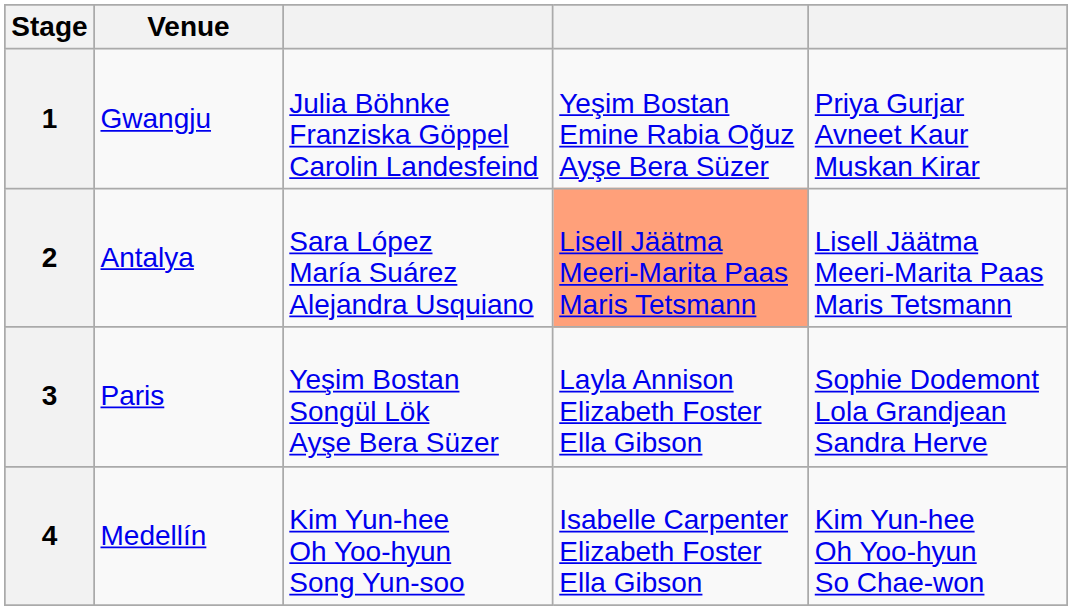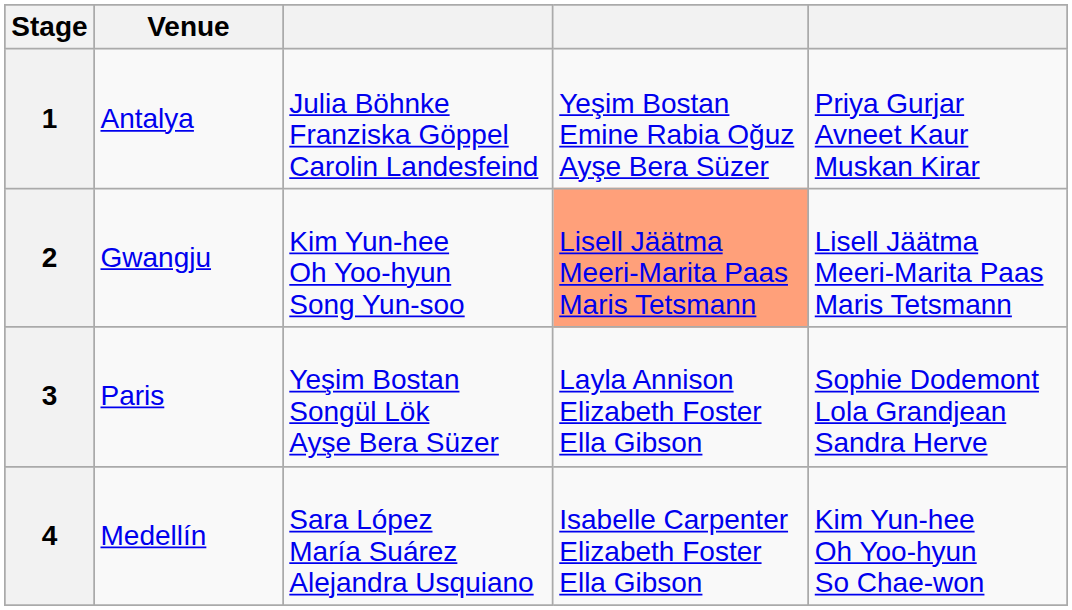 <table class="wikitable">
 <tr>
 <th>Stage</th>
 <th width=140>Venue</th>
 <th width=210></th>
 <th width=210></th>
 <th width=210></th>
 </tr>
 <tr>
 <th>1</th>
-<td> <a href='#'>Gwangju</a></td>
+<td> <a href='#'>Antalya</a></td>
 <td> <br> <a href='#'>Julia Böhnke</a> <br> <a href='#'>Franziska Göppel</a> <br> <a href='#'>Carolin Landesfeind</a></td>
 <td> <br> <a href='#'>Yeşim Bostan</a> <br> <a href='#'>Emine Rabia Oğuz</a> <br> <a href='#'>Ayşe Bera Süzer</a></td>
 <td> <br> <a href='#'>Priya Gurjar</a> <br> <a href='#'>Avneet Kaur</a> <br> <a href='#'>Muskan Kirar</a></td>
 </tr>
 <tr>
 <th>2</th>
-<td> <a href='#'>Antalya</a></td>
-<td> <br> <a href='#'>Sara López</a> <br> <a href='#'>María Suárez</a> <br> <a href='#'>Alejandra Usquiano</a></td>
+<td> <a href='#'>Gwangju</a></td>
+<td> <br> <a href='#'>Kim Yun-hee</a> <br> <a href='#'>Oh Yoo-hyun</a> <br> <a href='#'>Song Yun-soo</a></td>
 <td style="background: lightsalmon;"> <br> <a href='#'>Lisell Jäätma</a> <br> <a href='#'>Meeri-Marita Paas</a> <br> <a href='#'>Maris Tetsmann</a></td>
 <td> <br> <a href='#'>Lisell Jäätma</a> <br> <a href='#'>Meeri-Marita Paas</a> <br> <a href='#'>Maris Tetsmann</a></td>
 </tr>
 <tr>
 <th>3</th>
 <td> <a href='#'>Paris</a></td>
 <td> <br> <a href='#'>Yeşim Bostan</a> <br> <a href='#'>Songül Lök</a> <br> <a href='#'>Ayşe Bera Süzer</a></td>
 <td> <br> <a href='#'>Layla Annison</a> <br> <a href='#'>Elizabeth Foster</a> <br> <a href='#'>Ella Gibson</a></td>
 <td> <br> <a href='#'>Sophie Dodemont</a> <br> <a href='#'>Lola Grandjean</a> <br> <a href='#'>Sandra Herve</a></td>
 </tr>
 <tr>
 <th>4</th>
 <td> <a href='#'>Medellín</a></td>
-<td> <br> <a href='#'>Kim Yun-hee</a> <br> <a href='#'>Oh Yoo-hyun</a> <br> <a href='#'>Song Yun-soo</a></td>
+<td> <br> <a href='#'>Sara López</a> <br> <a href='#'>María Suárez</a> <br> <a href='#'>Alejandra Usquiano</a></td>
 <td> <br> <a href='#'>Isabelle Carpenter</a> <br> <a href='#'>Elizabeth Foster</a> <br> <a href='#'>Ella Gibson</a></td>
 <td> <br> <a href='#'>Kim Yun-hee</a> <br> <a href='#'>Oh Yoo-hyun</a> <br> <a href='#'>So Chae-won</a></td>
 </tr>
 </table>
